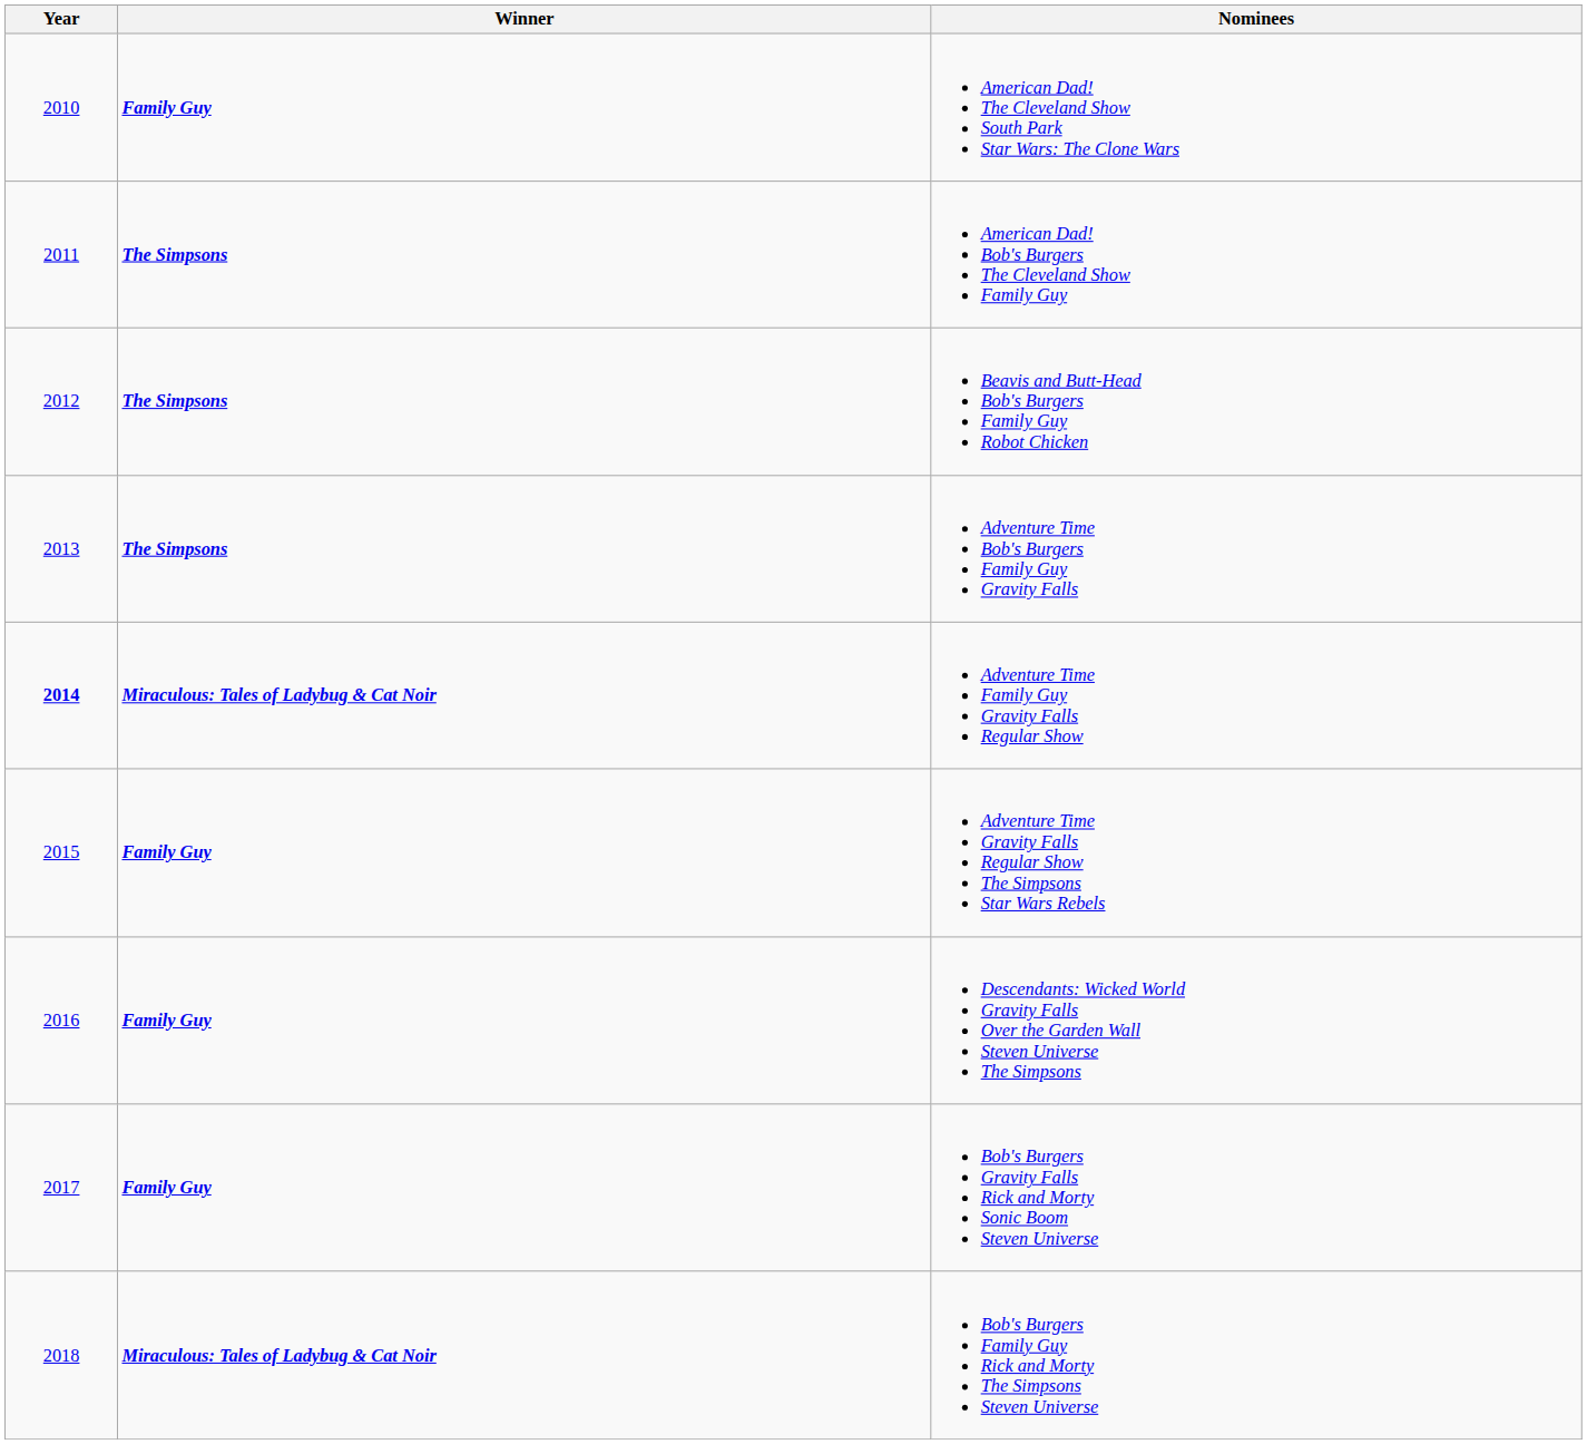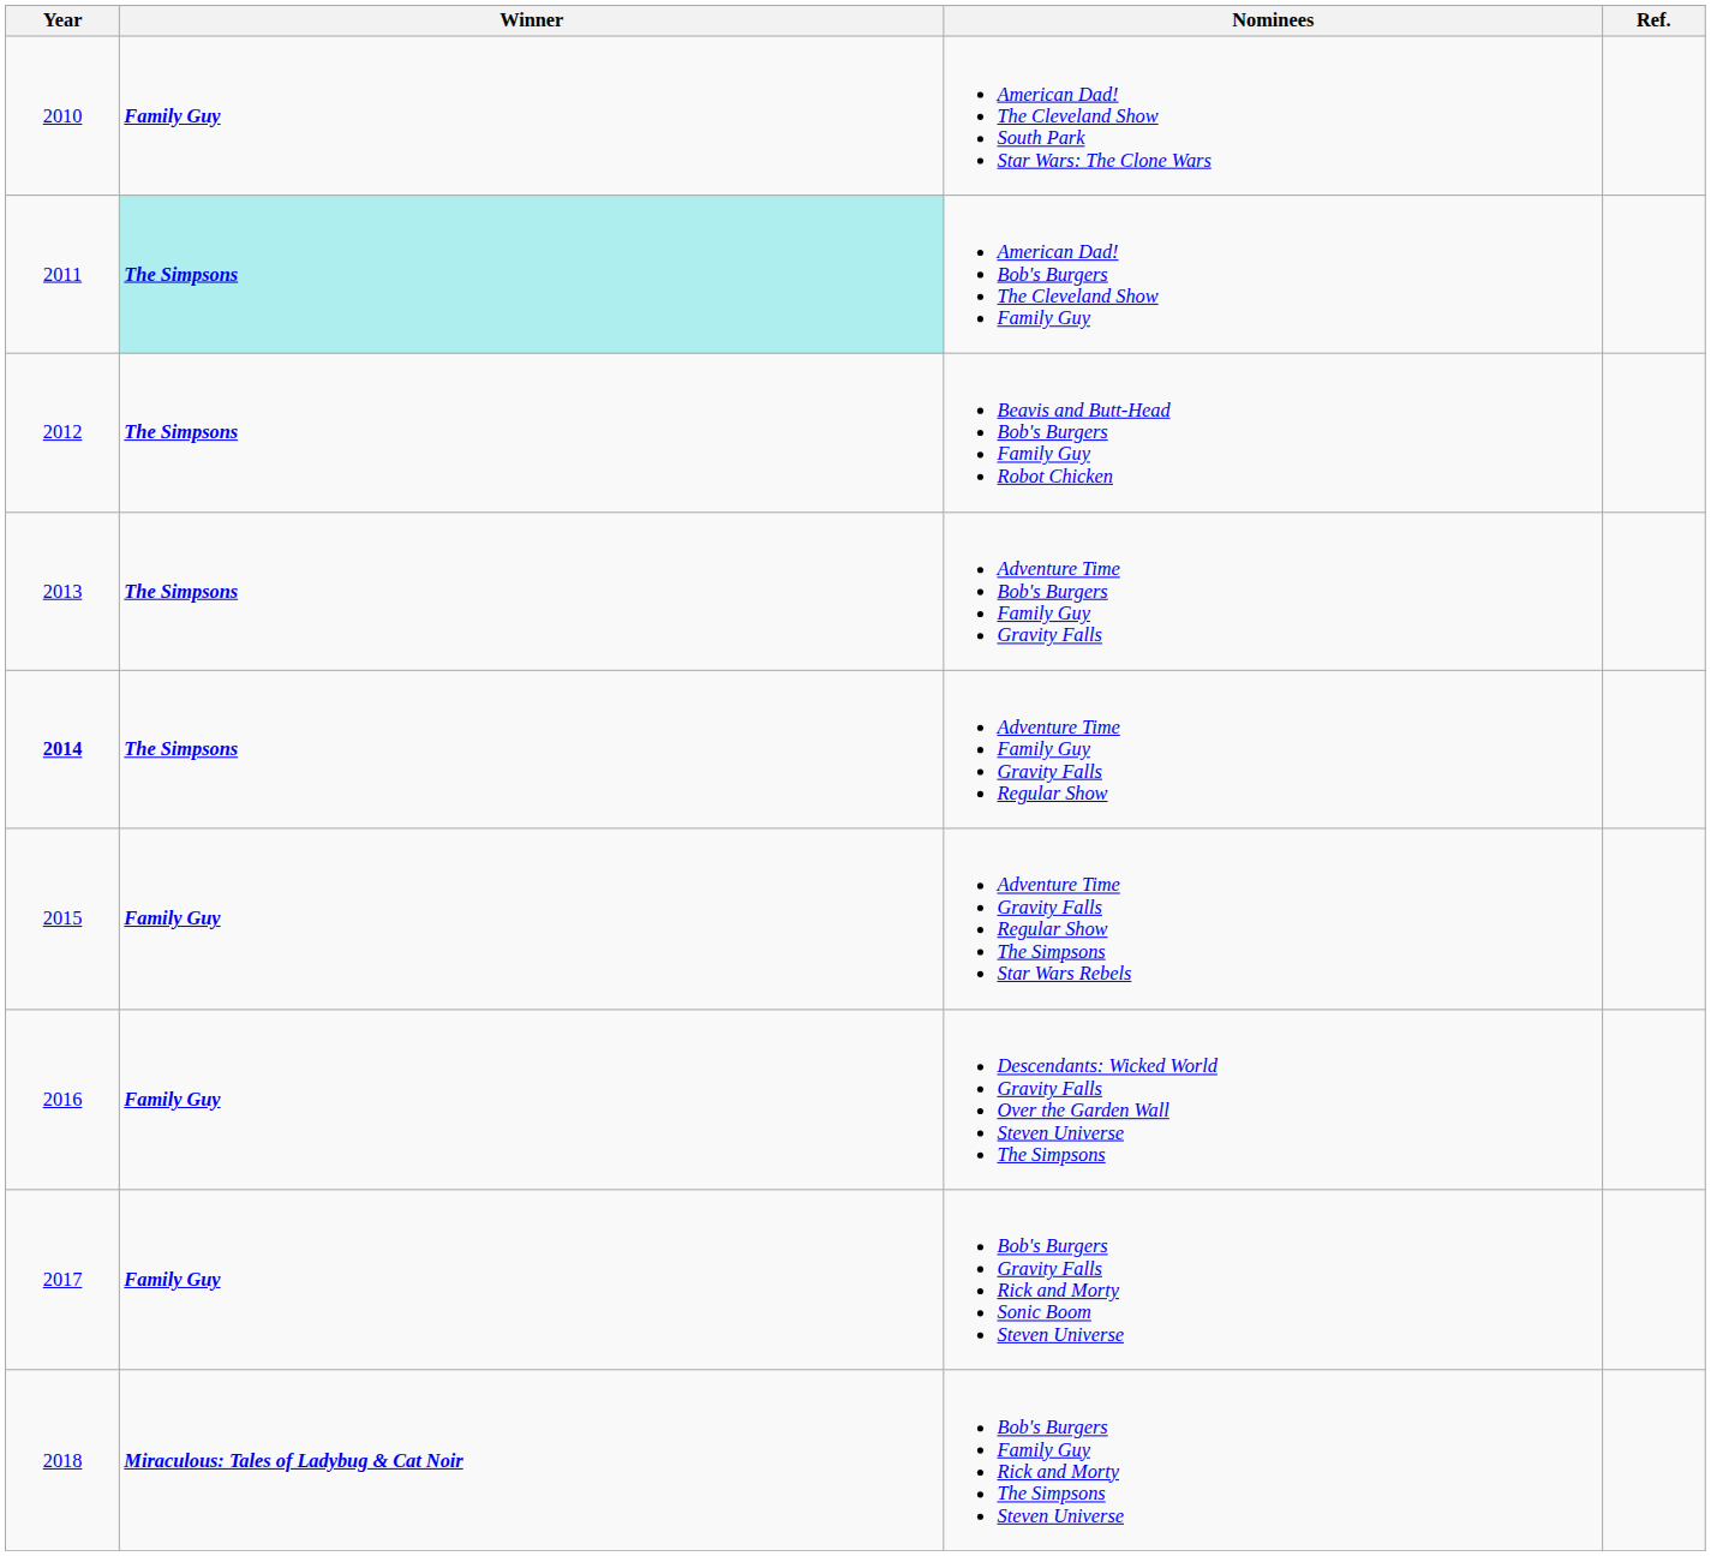 <table Class="wikitable" width=70%>
 <tr>
 <th>Year</th>
 <th>Winner</th>
 <th>Nominees</th>
+<th>Ref.</th>
 </tr>
 <tr>
 <td align="center"><a href='#'>2010</a></td>
 <td><strong><em><a href='#'>Family Guy</a></em></strong></td>
 <td><br><ul><li><em><a href='#'>American Dad!</a></em></li><li><em><a href='#'>The Cleveland Show</a></em></li><li><em><a href='#'>South Park</a></em></li><li><em><a href='#'>Star Wars: The Clone Wars</a></em></li></ul></td>
+<td align="center"></td>
 </tr>
 <tr>
 <td align="center"><a href='#'>2011</a></td>
-<td><strong><em><a href='#'>The Simpsons</a></em></strong></td>
+<td style="background: paleturquoise;"><strong><em><a href='#'>The Simpsons</a></em></strong></td>
 <td><br><ul><li><em><a href='#'>American Dad!</a></em></li><li><em><a href='#'>Bob's Burgers</a></em></li><li><em><a href='#'>The Cleveland Show</a></em></li><li><em><a href='#'>Family Guy</a></em></li></ul></td>
+<td align="center"></td>
 </tr>
 <tr>
 <td align="center"><a href='#'>2012</a></td>
 <td><strong><em><a href='#'>The Simpsons</a></em></strong></td>
 <td><br><ul><li><em><a href='#'>Beavis and Butt-Head</a></em></li><li><em><a href='#'>Bob's Burgers</a></em></li><li><em><a href='#'>Family Guy</a></em></li><li><em><a href='#'>Robot Chicken</a></em></li></ul></td>
+<td align="center"></td>
 </tr>
 <tr>
 <td align="center"><a href='#'>2013</a></td>
 <td><strong><em><a href='#'>The Simpsons</a></em></strong></td>
 <td><br><ul><li><em><a href='#'>Adventure Time</a></em></li><li><em><a href='#'>Bob's Burgers</a></em></li><li><em><a href='#'>Family Guy</a></em></li><li><em><a href='#'>Gravity Falls</a></em></li></ul></td>
+<td align="center"></td>
 </tr>
 <tr>
 <td align="center"><strong><a href='#'>2014</a></strong></td>
-<td><strong><em><a href='#'>Miraculous: Tales of Ladybug & Cat Noir</a></em></strong></td>
+<td><strong><em><a href='#'>The Simpsons</a></em></strong></td>
 <td><br><ul><li><em><a href='#'>Adventure Time</a></em></li><li><em><a href='#'>Family Guy</a></em></li><li><em><a href='#'>Gravity Falls</a></em></li><li><em><a href='#'>Regular Show</a></em></li></ul></td>
+<td align="center"></td>
 </tr>
 <tr>
 <td align="center"><a href='#'>2015</a></td>
 <td><strong><em><a href='#'>Family Guy</a></em></strong></td>
 <td><br><ul><li><em><a href='#'>Adventure Time</a></em></li><li><em><a href='#'>Gravity Falls</a></em></li><li><em><a href='#'>Regular Show</a></em></li><li><em><a href='#'>The Simpsons</a></em></li><li><em><a href='#'>Star Wars Rebels</a></em></li></ul></td>
+<td align="center"></td>
 </tr>
 <tr>
 <td align="center"><a href='#'>2016</a></td>
 <td><strong><em><a href='#'>Family Guy</a></em></strong></td>
 <td><br><ul><li><em><a href='#'>Descendants: Wicked World</a></em></li><li><em><a href='#'>Gravity Falls</a></em></li><li><em><a href='#'>Over the Garden Wall</a></em></li><li><em><a href='#'>Steven Universe</a></em></li><li><em><a href='#'>The Simpsons</a></em></li></ul></td>
+<td align="center"></td>
 </tr>
 <tr>
 <td align="center"><a href='#'>2017</a></td>
 <td><strong><em><a href='#'>Family Guy</a></em></strong></td>
 <td><br><ul><li><em><a href='#'>Bob's Burgers</a></em></li><li><em><a href='#'>Gravity Falls</a></em></li><li><em><a href='#'>Rick and Morty</a></em></li><li><em><a href='#'>Sonic Boom</a></em></li><li><em><a href='#'>Steven Universe</a></em></li></ul></td>
+<td align="center"></td>
 </tr>
 <tr>
 <td align="center"><a href='#'>2018</a></td>
 <td><strong><em><a href='#'>Miraculous: Tales of Ladybug & Cat Noir</a></em></strong></td>
 <td><br><ul><li><em><a href='#'>Bob's Burgers</a></em></li><li><em><a href='#'>Family Guy</a></em></li><li><em><a href='#'>Rick and Morty</a></em></li><li><em><a href='#'>The Simpsons</a></em></li><li><em><a href='#'>Steven Universe</a></em></li></ul></td>
+<td></td>
 </tr>
 </table>
